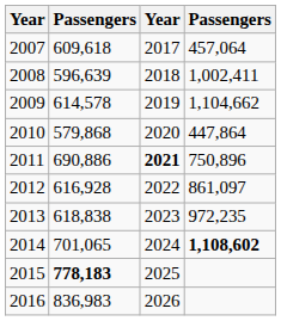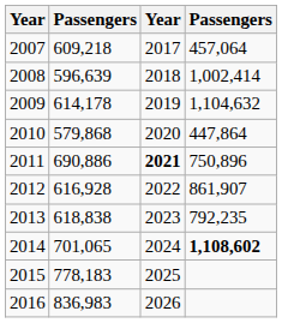 <table class="wikitable">
 <tr>
 <th>Year</th>
 <th>Passengers</th>
 <th>Year</th>
 <th>Passengers</th>
 </tr>
 <tr>
 <td>2007</td>
-<td>609,618</td>
+<td>609,218</td>
 <td>2017</td>
 <td>457,064</td>
 </tr>
 <tr>
 <td>2008</td>
 <td>596,639</td>
 <td>2018</td>
-<td>1,002,411</td>
+<td>1,002,414</td>
 </tr>
 <tr>
 <td>2009</td>
-<td>614,578</td>
+<td>614,178</td>
 <td>2019</td>
-<td>1,104,662</td>
+<td>1,104,632</td>
 </tr>
 <tr>
 <td>2010</td>
 <td>579,868</td>
 <td>2020</td>
 <td>447,864</td>
 </tr>
 <tr>
 <td>2011</td>
 <td>690,886</td>
 <td><strong>2021</strong></td>
 <td>750,896</td>
 </tr>
 <tr>
 <td>2012</td>
 <td>616,928</td>
 <td>2022</td>
-<td>861,097</td>
+<td>861,907</td>
 </tr>
 <tr>
 <td>2013</td>
 <td>618,838</td>
 <td>2023</td>
-<td>972,235</td>
+<td>792,235</td>
 </tr>
 <tr>
 <td>2014</td>
 <td>701,065</td>
 <td>2024</td>
 <td><strong>1,108,602</strong></td>
 </tr>
 <tr>
 <td>2015</td>
-<td><strong>778,183</strong></td>
+<td>778,183</td>
 <td>2025</td>
 <td></td>
 </tr>
 <tr>
 <td>2016</td>
 <td>836,983</td>
 <td>2026</td>
 <td></td>
 </tr>
 </table>
